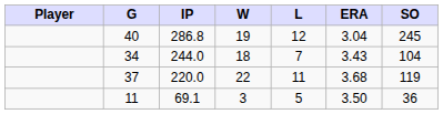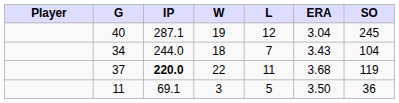 <table class="wikitable sortable">
 <tr>
 <th style="background:#ddf; width:16%;">Player</th>
 <th style="background:#ddf; width:9%;">G</th>
 <th style="background:#ddf; width:9%;">IP</th>
 <th style="background:#ddf; width:9%;">W</th>
 <th style="background:#ddf; width:9%;">L</th>
 <th style="background:#ddf; width:9%;">ERA</th>
 <th style="background:#ddf; width:9%;">SO</th>
 </tr>
 <tr style="text-align:center;">
 <td></td>
 <td>40</td>
-<td>286.8</td>
+<td>287.1</td>
 <td>19</td>
 <td>12</td>
 <td>3.04</td>
 <td>245</td>
 </tr>
 <tr style="text-align:center;">
 <td></td>
 <td>34</td>
 <td>244.0</td>
 <td>18</td>
 <td>7</td>
 <td>3.43</td>
 <td>104</td>
 </tr>
 <tr style="text-align:center;">
 <td></td>
 <td>37</td>
-<td>220.0</td>
+<td><strong>220.0</strong></td>
 <td>22</td>
 <td>11</td>
 <td>3.68</td>
 <td>119</td>
 </tr>
 <tr style="text-align:center;">
 <td></td>
 <td>11</td>
 <td>69.1</td>
 <td>3</td>
 <td>5</td>
 <td>3.50</td>
 <td>36</td>
 </tr>
 </table>
